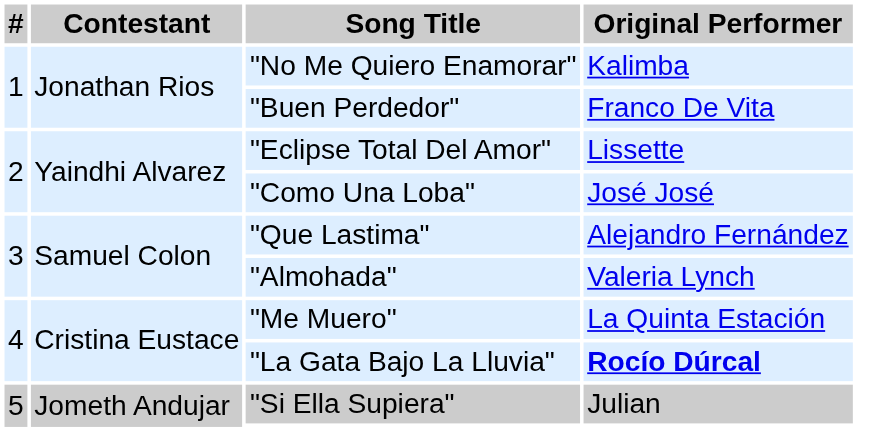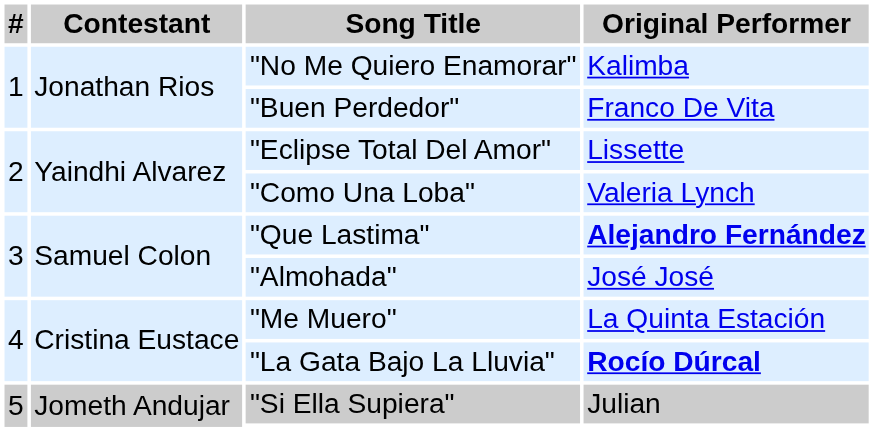 <table cellpadding=2 cellspacing=2>
 <tr bgcolor=#cccccc>
 <th>#</th>
 <th>Contestant</th>
 <th>Song Title</th>
 <th>Original Performer</th>
 </tr>
 <tr bgcolor=#DDEEFF>
 <td rowspan="2" align=center>1</td>
 <td rowspan="2">Jonathan Rios</td>
 <td>"No Me Quiero Enamorar"</td>
 <td><a href='#'>Kalimba</a></td>
 </tr>
 <tr bgcolor=#DDEEFF>
 <td>"Buen Perdedor"</td>
 <td><a href='#'>Franco De Vita</a></td>
 </tr>
 <tr bgcolor=#DDEEFF>
 <td rowspan="2" align=center>2</td>
 <td rowspan="2">Yaindhi Alvarez</td>
 <td>"Eclipse Total Del Amor"</td>
 <td><a href='#'>Lissette</a></td>
 </tr>
 <tr bgcolor=#DDEEFF>
 <td>"Como Una Loba"</td>
-<td><a href='#'>José José</a></td>
+<td><a href='#'>Valeria Lynch</a></td>
 </tr>
 <tr bgcolor=#DDEEFF>
 <td rowspan="2" align=center>3</td>
 <td rowspan="2">Samuel Colon</td>
 <td>"Que Lastima"</td>
-<td><a href='#'>Alejandro Fernández</a></td>
+<td><strong><a href='#'>Alejandro Fernández</a></strong></td>
 </tr>
 <tr bgcolor=#DDEEFF>
 <td>"Almohada"</td>
-<td><a href='#'>Valeria Lynch</a></td>
+<td><a href='#'>José José</a></td>
 </tr>
 <tr bgcolor=#DDEEFF>
 <td rowspan="2" align=center>4</td>
 <td rowspan="2">Cristina Eustace</td>
 <td>"Me Muero"</td>
 <td><a href='#'>La Quinta Estación</a></td>
 </tr>
 <tr bgcolor=#DDEEFF>
 <td>"La Gata Bajo La Lluvia"</td>
 <td><strong><a href='#'>Rocío Dúrcal</a></strong></td>
 </tr>
 <tr bgcolor=#CCCCCC>
 <td rowspan="2" align=center>5</td>
 <td rowspan="2">Jometh Andujar</td>
 <td>"Si Ella Supiera"</td>
 <td>Julian</td>
 </tr>
 <tr bgcolor=#CCCCCC>
 </tr>
 </table>
